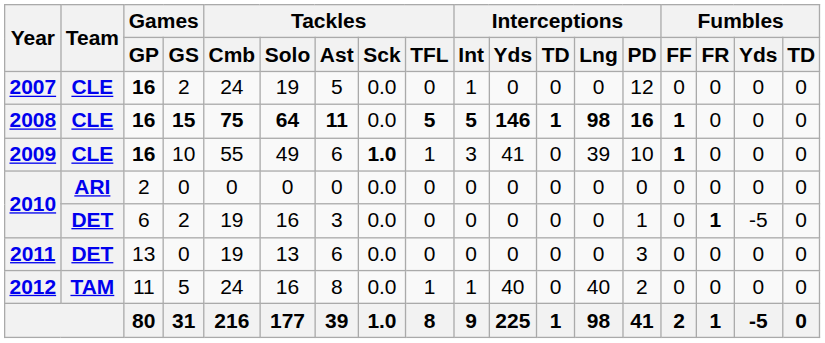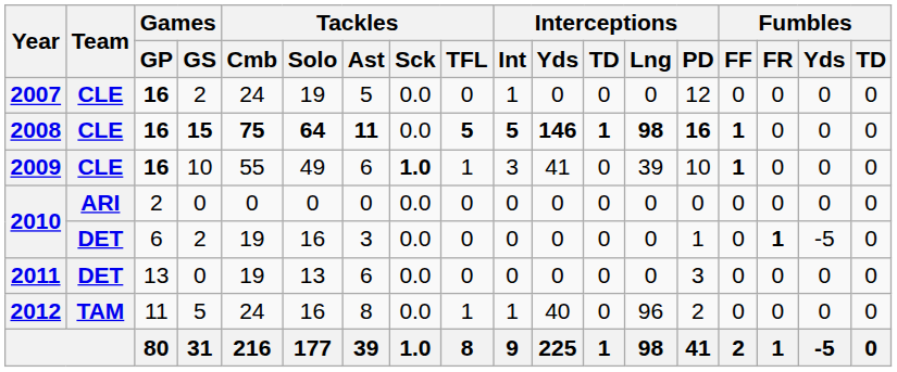 <table class="wikitable" style="text-align:center">
 <tr>
 <th rowspan="2">Year</th>
 <th rowspan="2">Team</th>
 <th colspan="2">Games</th>
 <th colspan="5">Tackles</th>
 <th colspan="5">Interceptions</th>
 <th colspan="4">Fumbles</th>
 </tr>
 <tr>
 <th>GP</th>
 <th>GS</th>
 <th>Cmb</th>
 <th>Solo</th>
 <th>Ast</th>
 <th>Sck</th>
 <th>TFL</th>
 <th>Int</th>
 <th>Yds</th>
 <th>TD</th>
 <th>Lng</th>
 <th>PD</th>
 <th>FF</th>
 <th>FR</th>
 <th>Yds</th>
 <th>TD</th>
 </tr>
 <tr>
 <th><a href='#'>2007</a></th>
 <th><a href='#'>CLE</a></th>
 <td><strong>16</strong></td>
 <td>2</td>
 <td>24</td>
 <td>19</td>
 <td>5</td>
 <td>0.0</td>
 <td>0</td>
 <td>1</td>
 <td>0</td>
 <td>0</td>
 <td>0</td>
 <td>12</td>
 <td>0</td>
 <td>0</td>
 <td>0</td>
 <td>0</td>
 </tr>
 <tr>
 <th><a href='#'>2008</a></th>
 <th><a href='#'>CLE</a></th>
 <td><strong>16</strong></td>
 <td><strong>15</strong></td>
 <td><strong>75</strong></td>
 <td><strong>64</strong></td>
 <td><strong>11</strong></td>
 <td>0.0</td>
 <td><strong>5</strong></td>
 <td><strong>5</strong></td>
 <td><strong>146</strong></td>
 <td><strong>1</strong></td>
 <td><strong>98</strong></td>
 <td><strong>16</strong></td>
 <td><strong>1</strong></td>
 <td>0</td>
 <td>0</td>
 <td>0</td>
 </tr>
 <tr>
 <th><a href='#'>2009</a></th>
 <th><a href='#'>CLE</a></th>
 <td><strong>16</strong></td>
 <td>10</td>
 <td>55</td>
 <td>49</td>
 <td>6</td>
 <td><strong>1.0</strong></td>
 <td>1</td>
 <td>3</td>
 <td>41</td>
 <td>0</td>
 <td>39</td>
 <td>10</td>
 <td><strong>1</strong></td>
 <td>0</td>
 <td>0</td>
 <td>0</td>
 </tr>
 <tr>
 <th rowspan="2"><a href='#'>2010</a></th>
 <th><a href='#'>ARI</a></th>
 <td>2</td>
 <td>0</td>
 <td>0</td>
 <td>0</td>
 <td>0</td>
 <td>0.0</td>
 <td>0</td>
 <td>0</td>
 <td>0</td>
 <td>0</td>
 <td>0</td>
 <td>0</td>
 <td>0</td>
 <td>0</td>
 <td>0</td>
 <td>0</td>
 </tr>
 <tr>
 <th><a href='#'>DET</a></th>
 <td>6</td>
 <td>2</td>
 <td>19</td>
 <td>16</td>
 <td>3</td>
 <td>0.0</td>
 <td>0</td>
 <td>0</td>
 <td>0</td>
 <td>0</td>
 <td>0</td>
 <td>1</td>
 <td>0</td>
 <td><strong>1</strong></td>
 <td>-5</td>
 <td>0</td>
 </tr>
 <tr>
 <th><a href='#'>2011</a></th>
 <th><a href='#'>DET</a></th>
 <td>13</td>
 <td>0</td>
 <td>19</td>
 <td>13</td>
 <td>6</td>
 <td>0.0</td>
 <td>0</td>
 <td>0</td>
 <td>0</td>
 <td>0</td>
 <td>0</td>
 <td>3</td>
 <td>0</td>
 <td>0</td>
 <td>0</td>
 <td>0</td>
 </tr>
 <tr>
 <th><a href='#'>2012</a></th>
 <th><a href='#'>TAM</a></th>
 <td>11</td>
 <td>5</td>
 <td>24</td>
 <td>16</td>
 <td>8</td>
 <td>0.0</td>
 <td>1</td>
 <td>1</td>
 <td>40</td>
 <td>0</td>
-<td>40</td>
+<td>96</td>
 <td>2</td>
 <td>0</td>
 <td>0</td>
 <td>0</td>
 <td>0</td>
 </tr>
 <tr>
 <th colspan="2"></th>
 <th>80</th>
 <th>31</th>
 <th>216</th>
 <th>177</th>
 <th>39</th>
 <th>1.0</th>
 <th>8</th>
 <th>9</th>
 <th>225</th>
 <th>1</th>
 <th>98</th>
 <th>41</th>
 <th>2</th>
 <th>1</th>
 <th>-5</th>
 <th>0</th>
 </tr>
 </table>
